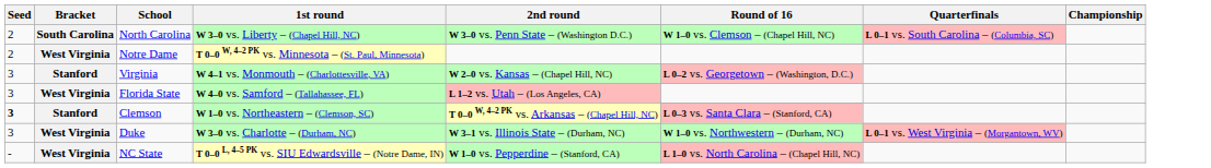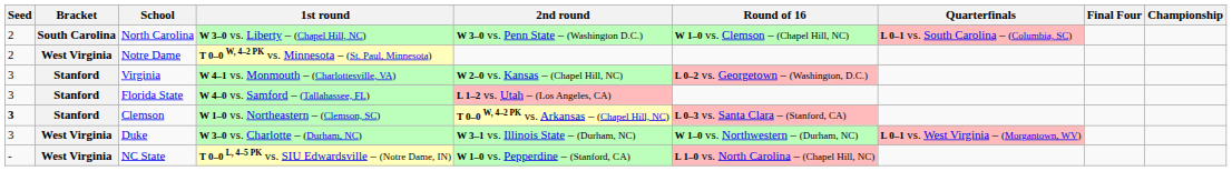 <table class="sortable wikitable" style="white-space:nowrap; font-size:90%;">
 <tr>
 <th>Seed</th>
 <th>Bracket</th>
 <th>School</th>
 <th>1st round</th>
 <th>2nd round</th>
 <th>Round of 16</th>
 <th>Quarterfinals</th>
+<th>Final Four</th>
 <th>Championship</th>
 </tr>
 <tr>
 <td>2</td>
 <th>South Carolina</th>
 <td><a href='#'>North Carolina</a></td>
 <td style="background:#bfb;"><small><strong>W 3–0</strong></small> vs. <a href='#'>Liberty</a> – <small>(<a href='#'>Chapel Hill, NC</a>)</small></td>
 <td style="background:#bfb;"><small><strong>W 3–0</strong></small> vs. <a href='#'>Penn State</a> – <small>(Washington D.C.)</small></td>
 <td style="background:#bfb;"><small><strong>W 1–0</strong></small> vs. <a href='#'>Clemson</a> – <small>(Chapel Hill, NC)</small></td>
 <td style="background:#fbb;"><small><strong>L 0–1</strong></small> vs. <a href='#'>South Carolina</a> – <small>(<a href='#'>Columbia, SC</a>)</small></td>
 <td></td>
+<td></td>
 </tr>
 <tr>
 <td>2</td>
 <th>West Virginia</th>
 <td><a href='#'>Notre Dame</a></td>
 <td style="background:#ffb;"><small><strong>T 0–0 <sup>W, 4–2 PK</sup></strong></small> vs. <a href='#'>Minnesota</a> – <small>(<a href='#'>St. Paul, Minnesota</a>)</small></td>
+<td></td>
 <td></td>
 <td></td>
 <td></td>
 <td></td>
 </tr>
 <tr>
 <td>3</td>
 <th>Stanford</th>
 <td><a href='#'>Virginia</a></td>
 <td style="background:#bfb;"><small><strong>W 4–1</strong></small> vs. <a href='#'>Monmouth</a> – <small>(<a href='#'>Charlottesville, VA</a>)</small></td>
 <td style="background:#bfb;"><small><strong>W 2–0</strong></small> vs. <a href='#'>Kansas</a> – <small>(Chapel Hill, NC)</small></td>
 <td style="background:#fbb;"><small><strong>L 0–2</strong></small> vs. <a href='#'>Georgetown</a> – <small>(Washington, D.C.)</small></td>
 <td></td>
 <td></td>
+<td></td>
 </tr>
 <tr>
 <td>3</td>
-<th>West Virginia</th>
+<th>Stanford</th>
 <td><a href='#'>Florida State</a></td>
 <td style="background:#bfb;"><small><strong>W 4–0</strong></small> vs. <a href='#'>Samford</a> – <small>(<a href='#'>Tallahassee, FL</a>)</small></td>
 <td style="background:#fbb;"><small><strong>L 1–2</strong></small> vs. <a href='#'>Utah</a> – <small>(Los Angeles, CA)</small></td>
+<td></td>
 <td></td>
 <td></td>
 <td></td>
 </tr>
 <tr>
 <td><strong>3</strong></td>
 <th>Stanford</th>
 <td><a href='#'>Clemson</a></td>
 <td style="background:#bfb;"><small><strong>W 1–0</strong></small> vs. <a href='#'>Northeastern</a> – <small>(<a href='#'>Clemson, SC</a>)</small></td>
 <td style="background:#ffb;"><small><strong>T 0–0 <sup>W, 4–2 PK</sup></strong></small> vs. <a href='#'>Arkansas</a> – <small>(<a href='#'>Chapel Hill, NC</a>)</small></td>
 <td style="background:#fbb;"><small><strong>L 0–3</strong></small> vs. <a href='#'>Santa Clara</a> – <small>(Stanford, CA)</small></td>
 <td></td>
 <td></td>
+<td></td>
 </tr>
 <tr>
 <td>3</td>
 <th>West Virginia</th>
 <td><a href='#'>Duke</a></td>
 <td style="background:#bfb;"><small><strong>W 3–0</strong></small> vs. <a href='#'>Charlotte</a> – <small>(<a href='#'>Durham, NC</a>)</small></td>
 <td style="background:#bfb;"><small><strong>W 3–1</strong></small> vs. <a href='#'>Illinois State</a> – <small>(Durham, NC)</small></td>
 <td style="background:#bfb;"><small><strong>W 1–0</strong></small> vs. <a href='#'>Northwestern</a> – <small>(Durham, NC)</small></td>
 <td style="background:#fbb;"><small><strong>L 0–1</strong></small> vs. <a href='#'>West Virginia</a> – <small>(<a href='#'>Morgantown, WV</a>)</small></td>
+<td></td>
 <td></td>
 </tr>
 <tr>
 <td>-</td>
 <th>West Virginia</th>
 <td><a href='#'>NC State</a></td>
 <td style="background:#ffb;"><small><strong>T 0–0 <sup>L, 4–5 PK</sup></strong></small> vs. <a href='#'>SIU Edwardsville</a> – <small>(Notre Dame, IN)</small></td>
 <td style="background:#bfb;"><small><strong>W 1–0</strong></small> vs. <a href='#'>Pepperdine</a> – <small>(Stanford, CA)</small></td>
 <td style="background:#fbb;"><small><strong>L 1–0</strong></small> vs. <a href='#'>North Carolina</a> – <small>(Chapel Hill, NC)</small></td>
 <td></td>
 <td></td>
+<td></td>
 </tr>
 </table>
